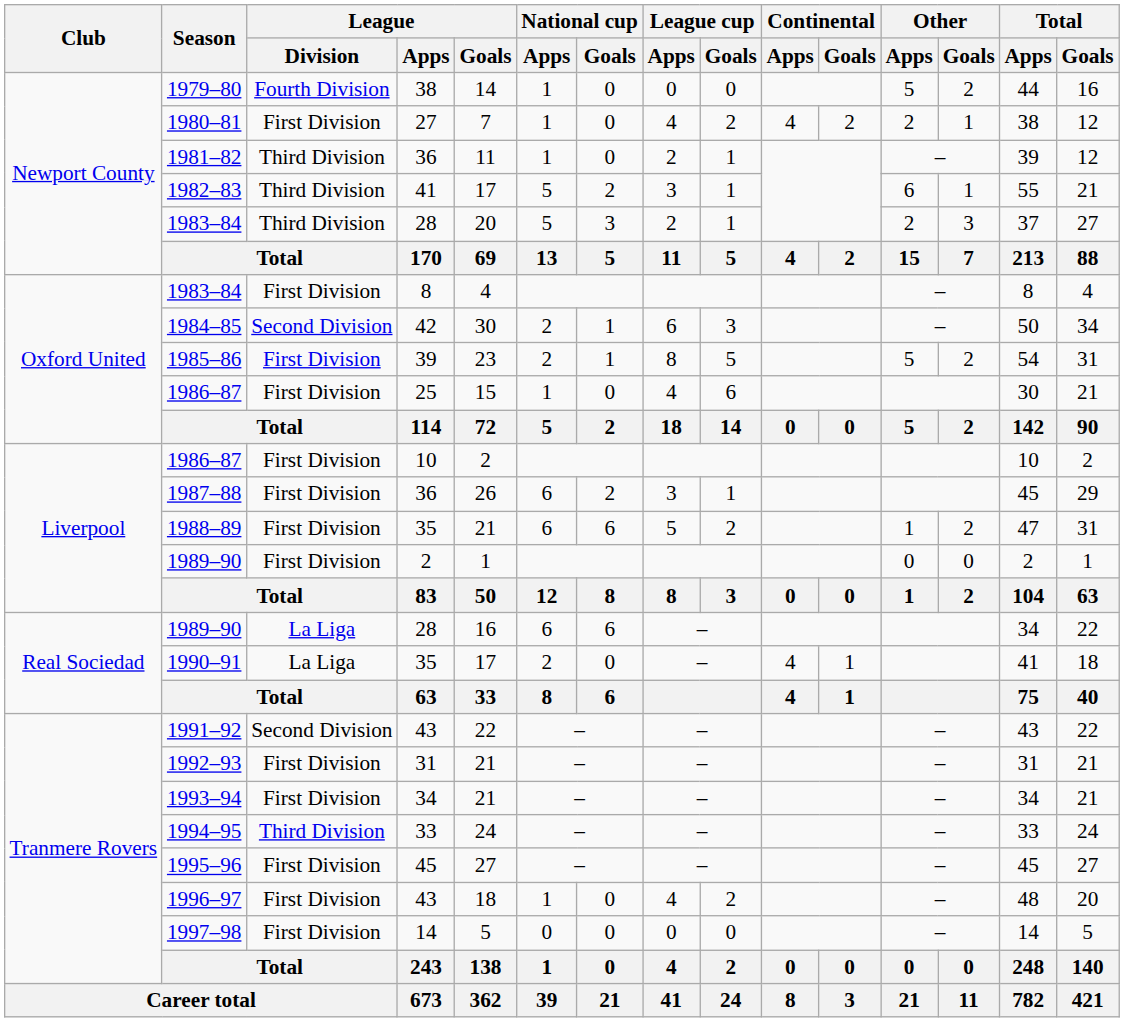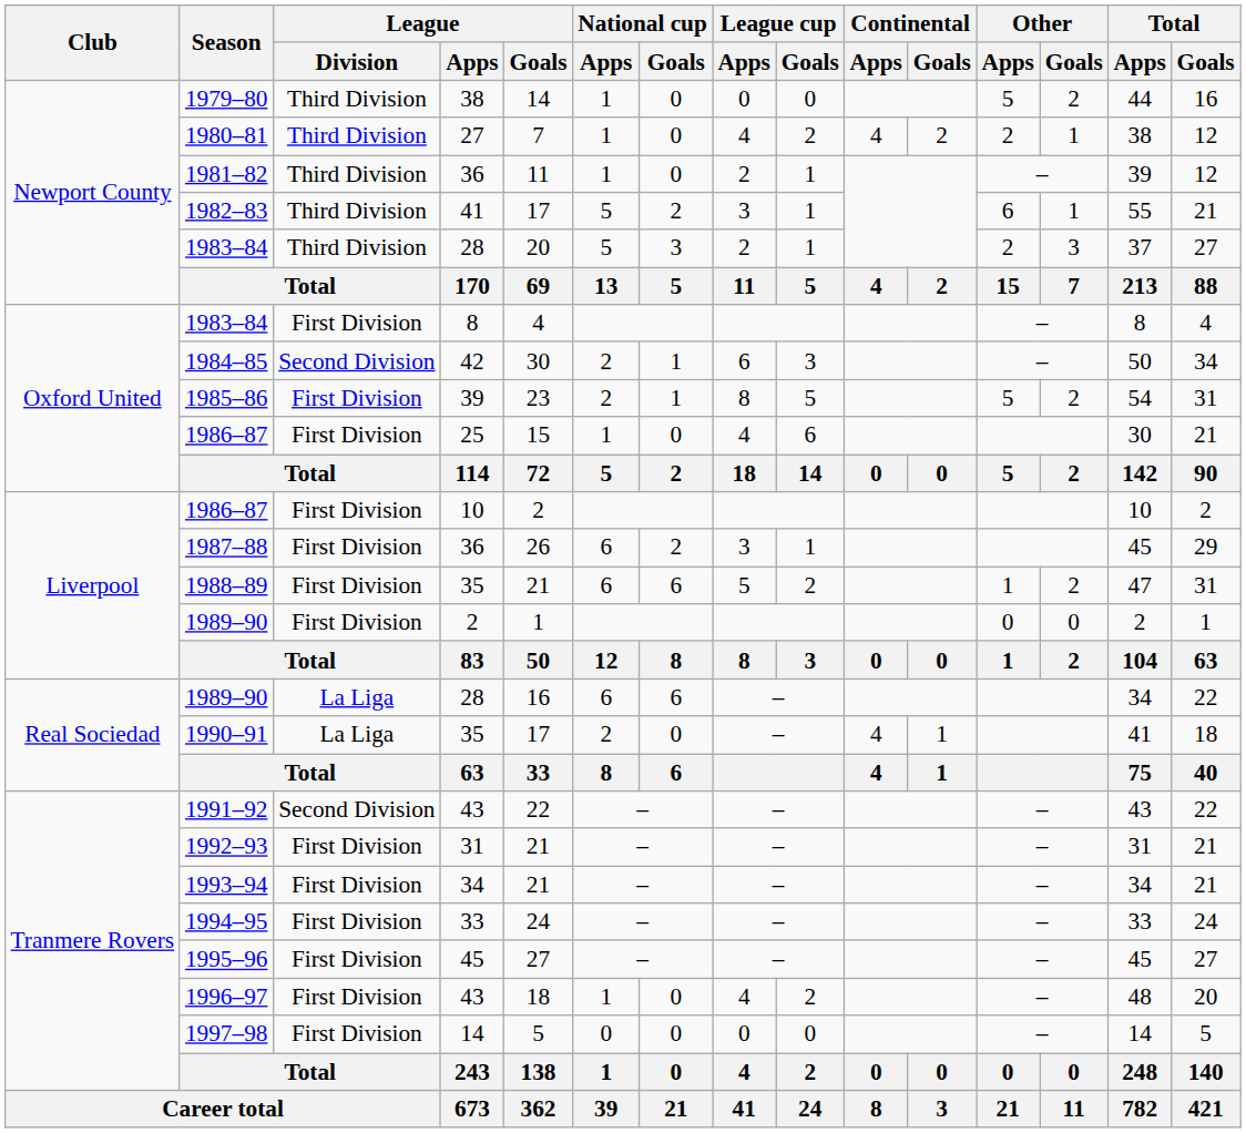 <table class="wikitable" style="text-align: center;">
 <tr>
 <th rowspan="2">Club</th>
 <th rowspan="2">Season</th>
 <th colspan="3">League</th>
 <th colspan="2">National cup</th>
 <th colspan="2">League cup</th>
 <th colspan="2">Continental</th>
 <th colspan="2">Other</th>
 <th colspan="3">Total</th>
 </tr>
 <tr>
 <th>Division</th>
 <th>Apps</th>
 <th>Goals</th>
 <th>Apps</th>
 <th>Goals</th>
 <th>Apps</th>
 <th>Goals</th>
 <th>Apps</th>
 <th>Goals</th>
 <th>Apps</th>
 <th>Goals</th>
 <th>Apps</th>
 <th>Goals</th>
 </tr>
 <tr>
 <td rowspan="6"><a href='#'>Newport County</a></td>
 <td><a href='#'>1979–80</a></td>
-<td><a href='#'>Fourth Division</a></td>
+<td>Third Division</td>
 <td>38</td>
 <td>14</td>
 <td>1</td>
 <td>0</td>
 <td>0</td>
 <td>0</td>
 <td colspan="2"></td>
 <td>5</td>
 <td>2</td>
 <td>44</td>
 <td>16</td>
 </tr>
 <tr>
 <td><a href='#'>1980–81</a></td>
-<td>First Division</td>
+<td><a href='#'>Third Division</a></td>
 <td>27</td>
 <td>7</td>
 <td>1</td>
 <td>0</td>
 <td>4</td>
 <td>2</td>
 <td>4</td>
 <td>2</td>
 <td>2</td>
 <td>1</td>
 <td>38</td>
 <td>12</td>
 </tr>
 <tr>
 <td><a href='#'>1981–82</a></td>
 <td>Third Division</td>
 <td>36</td>
 <td>11</td>
 <td>1</td>
 <td>0</td>
 <td>2</td>
 <td>1</td>
 <td colspan=2 rowspan="3"></td>
 <td colspan="2">–</td>
 <td>39</td>
 <td>12</td>
 </tr>
 <tr>
 <td><a href='#'>1982–83</a></td>
 <td>Third Division</td>
 <td>41</td>
 <td>17</td>
 <td>5</td>
 <td>2</td>
 <td>3</td>
 <td>1</td>
 <td>6</td>
 <td>1</td>
 <td>55</td>
 <td>21</td>
 </tr>
 <tr>
 <td><a href='#'>1983–84</a></td>
 <td>Third Division</td>
 <td>28</td>
 <td>20</td>
 <td>5</td>
 <td>3</td>
 <td>2</td>
 <td>1</td>
 <td>2</td>
 <td>3</td>
 <td>37</td>
 <td>27</td>
 </tr>
 <tr>
 <th colspan="2">Total</th>
 <th>170</th>
 <th>69</th>
 <th>13</th>
 <th>5</th>
 <th>11</th>
 <th>5</th>
 <th>4</th>
 <th>2</th>
 <th>15</th>
 <th>7</th>
 <th>213</th>
 <th>88</th>
 </tr>
 <tr>
 <td rowspan="5"><a href='#'>Oxford United</a></td>
 <td><a href='#'>1983–84</a></td>
 <td>First Division</td>
 <td>8</td>
 <td>4</td>
 <td colspan="2"></td>
 <td colspan="2"></td>
 <td colspan="2"></td>
 <td colspan="2">–</td>
 <td>8</td>
 <td>4</td>
 </tr>
 <tr>
 <td><a href='#'>1984–85</a></td>
 <td><a href='#'>Second Division</a></td>
 <td>42</td>
 <td>30</td>
 <td>2</td>
 <td>1</td>
 <td>6</td>
 <td>3</td>
 <td colspan="2"></td>
 <td colspan="2">–</td>
 <td>50</td>
 <td>34</td>
 </tr>
 <tr>
 <td><a href='#'>1985–86</a></td>
 <td><a href='#'>First Division</a></td>
 <td>39</td>
 <td>23</td>
 <td>2</td>
 <td>1</td>
 <td>8</td>
 <td>5</td>
 <td colspan="2"></td>
 <td>5</td>
 <td>2</td>
 <td>54</td>
 <td>31</td>
 </tr>
 <tr>
 <td><a href='#'>1986–87</a></td>
 <td>First Division</td>
 <td>25</td>
 <td>15</td>
 <td>1</td>
 <td>0</td>
 <td>4</td>
 <td>6</td>
 <td colspan="2"></td>
 <td colspan="2"></td>
 <td>30</td>
 <td>21</td>
 </tr>
 <tr>
 <th colspan="2">Total</th>
 <th>114</th>
 <th>72</th>
 <th>5</th>
 <th>2</th>
 <th>18</th>
 <th>14</th>
 <th>0</th>
 <th>0</th>
 <th>5</th>
 <th>2</th>
 <th>142</th>
 <th>90</th>
 </tr>
 <tr>
 <td rowspan="5"><a href='#'>Liverpool</a></td>
 <td><a href='#'>1986–87</a></td>
 <td>First Division</td>
 <td>10</td>
 <td>2</td>
 <td colspan="2"></td>
 <td colspan="2"></td>
 <td colspan="2"></td>
 <td colspan="2"></td>
 <td>10</td>
 <td>2</td>
 </tr>
 <tr>
 <td><a href='#'>1987–88</a></td>
 <td>First Division</td>
 <td>36</td>
 <td>26</td>
 <td>6</td>
 <td>2</td>
 <td>3</td>
 <td>1</td>
 <td colspan="2"></td>
 <td colspan="2"></td>
 <td>45</td>
 <td>29</td>
 </tr>
 <tr>
 <td><a href='#'>1988–89</a></td>
 <td>First Division</td>
 <td>35</td>
 <td>21</td>
 <td>6</td>
 <td>6</td>
 <td>5</td>
 <td>2</td>
 <td colspan="2"></td>
 <td>1</td>
 <td>2</td>
 <td>47</td>
 <td>31</td>
 </tr>
 <tr>
 <td><a href='#'>1989–90</a></td>
 <td>First Division</td>
 <td>2</td>
 <td>1</td>
 <td colspan="2"></td>
 <td colspan="2"></td>
 <td colspan="2"></td>
 <td>0</td>
 <td>0</td>
 <td>2</td>
 <td>1</td>
 </tr>
 <tr>
 <th colspan="2">Total</th>
 <th>83</th>
 <th>50</th>
 <th>12</th>
 <th>8</th>
 <th>8</th>
 <th>3</th>
 <th>0</th>
 <th>0</th>
 <th>1</th>
 <th>2</th>
 <th>104</th>
 <th>63</th>
 </tr>
 <tr>
 <td rowspan="3"><a href='#'>Real Sociedad</a></td>
 <td><a href='#'>1989–90</a></td>
 <td><a href='#'>La Liga</a></td>
 <td>28</td>
 <td>16</td>
 <td>6</td>
 <td>6</td>
 <td colspan="2">–</td>
 <td colspan="2"></td>
 <td colspan="2"></td>
 <td>34</td>
 <td>22</td>
 </tr>
 <tr>
 <td><a href='#'>1990–91</a></td>
 <td>La Liga</td>
 <td>35</td>
 <td>17</td>
 <td>2</td>
 <td>0</td>
 <td colspan="2">–</td>
 <td>4</td>
 <td>1</td>
 <td colspan="2"></td>
 <td>41</td>
 <td>18</td>
 </tr>
 <tr>
 <th colspan="2">Total</th>
 <th>63</th>
 <th>33</th>
 <th>8</th>
 <th>6</th>
 <th colspan="2"></th>
 <th>4</th>
 <th>1</th>
 <th colspan="2"></th>
 <th>75</th>
 <th>40</th>
 </tr>
 <tr>
 <td rowspan="8"><a href='#'>Tranmere Rovers</a></td>
 <td><a href='#'>1991–92</a></td>
 <td>Second Division</td>
 <td>43</td>
 <td>22</td>
 <td colspan="2">–</td>
 <td colspan="2">–</td>
 <td colspan="2"></td>
 <td colspan="2">–</td>
 <td>43</td>
 <td>22</td>
 </tr>
 <tr>
 <td><a href='#'>1992–93</a></td>
 <td>First Division</td>
 <td>31</td>
 <td>21</td>
 <td colspan="2">–</td>
 <td colspan="2">–</td>
 <td colspan="2"></td>
 <td colspan="2">–</td>
 <td>31</td>
 <td>21</td>
 </tr>
 <tr>
 <td><a href='#'>1993–94</a></td>
 <td>First Division</td>
 <td>34</td>
 <td>21</td>
 <td colspan="2">–</td>
 <td colspan="2">–</td>
 <td colspan="2"></td>
 <td colspan="2">–</td>
 <td>34</td>
 <td>21</td>
 </tr>
 <tr>
 <td><a href='#'>1994–95</a></td>
-<td><a href='#'>Third Division</a></td>
+<td>First Division</td>
 <td>33</td>
 <td>24</td>
 <td colspan="2">–</td>
 <td colspan="2">–</td>
 <td colspan="2"></td>
 <td colspan="2">–</td>
 <td>33</td>
 <td>24</td>
 </tr>
 <tr>
 <td><a href='#'>1995–96</a></td>
 <td>First Division</td>
 <td>45</td>
 <td>27</td>
 <td colspan="2">–</td>
 <td colspan="2">–</td>
 <td colspan="2"></td>
 <td colspan="2">–</td>
 <td>45</td>
 <td>27</td>
 </tr>
 <tr>
 <td><a href='#'>1996–97</a></td>
 <td>First Division</td>
 <td>43</td>
 <td>18</td>
 <td>1</td>
 <td>0</td>
 <td>4</td>
 <td>2</td>
 <td colspan="2"></td>
 <td colspan="2">–</td>
 <td>48</td>
 <td>20</td>
 </tr>
 <tr>
 <td><a href='#'>1997–98</a></td>
 <td>First Division</td>
 <td>14</td>
 <td>5</td>
 <td>0</td>
 <td>0</td>
 <td>0</td>
 <td>0</td>
 <td colspan="2"></td>
 <td colspan="2">–</td>
 <td>14</td>
 <td>5</td>
 </tr>
 <tr>
 <th colspan="2">Total</th>
 <th>243</th>
 <th>138</th>
 <th>1</th>
 <th>0</th>
 <th>4</th>
 <th>2</th>
 <th>0</th>
 <th>0</th>
 <th>0</th>
 <th>0</th>
 <th>248</th>
 <th>140</th>
 </tr>
 <tr>
 <th colspan="3">Career total</th>
 <th>673</th>
 <th>362</th>
 <th>39</th>
 <th>21</th>
 <th>41</th>
 <th>24</th>
 <th>8</th>
 <th>3</th>
 <th>21</th>
 <th>11</th>
 <th>782</th>
 <th>421</th>
 </tr>
 </table>
